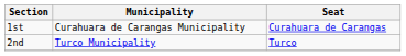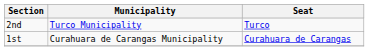 <table class="wikitable" border="1" style="width:35%;" border="1">
 <tr bgcolor=silver>
 <th>Section</th>
 <th>Municipality</th>
 <th>Seat</th>
 </tr>
 <tr>
+<td>2nd</td>
+<td><a href='#'>Turco Municipality</a></td>
+<td><a href='#'>Turco</a></td>
+</tr>
+<tr>
 <td>1st</td>
 <td>Curahuara de Carangas Municipality</td>
 <td><a href='#'>Curahuara de Carangas</a></td>
 </tr>
 <tr>
-<td>2nd</td>
-<td><a href='#'>Turco Municipality</a></td>
-<td><a href='#'>Turco</a></td>
-</tr>
-<tr>
 </tr>
 </table>
